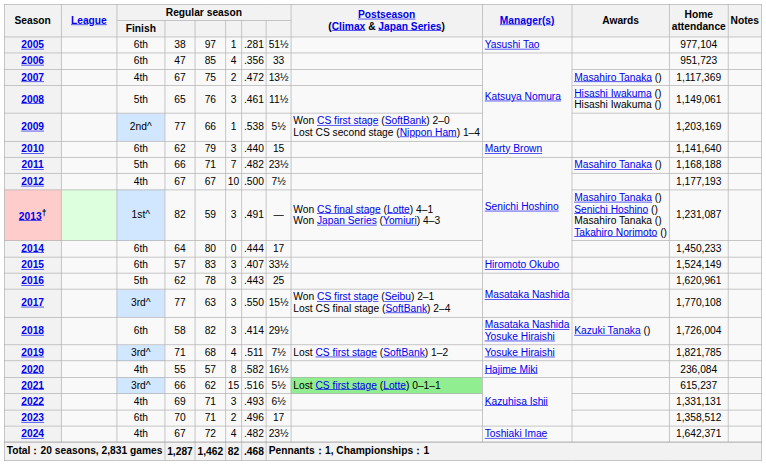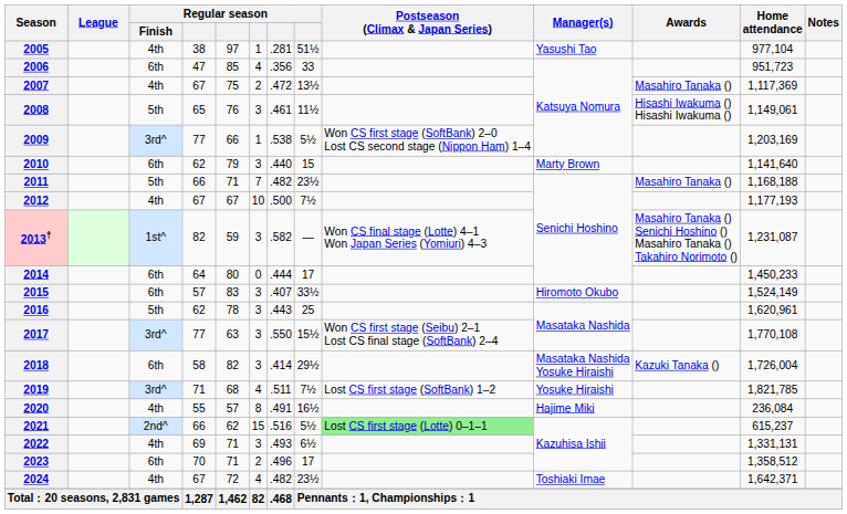 <table class="wikitable sortable plainrowheaders" style="text-align:center">
 <tr>
 <th rowspan="2">Season</th>
 <th rowspan="2"><a href='#'>League</a></th>
 <th colspan="6">Regular season</th>
 <th rowspan="2"><a href='#'>Postseason</a><br>(<a href='#'>Climax</a> & <a href='#'>Japan Series</a>)</th>
 <th rowspan="2"><a href='#'>Manager(s)</a></th>
 <th rowspan="2">Awards</th>
 <th rowspan="2">Home<br>attendance</th>
 <th rowspan="2">Notes</th>
 </tr>
 <tr>
 <th>Finish</th>
 <th></th>
 <th></th>
 <th></th>
 <th><a href='#'></a></th>
 <th><a href='#'></a></th>
 </tr>
 <tr>
 <th scope="row" style="text-align: center;"><a href='#'>2005</a></th>
 <td></td>
-<td>6th</td>
+<td>4th</td>
 <td>38</td>
 <td>97</td>
 <td>1</td>
 <td>.281</td>
 <td>51½</td>
 <td align=left></td>
 <td align=left><a href='#'>Yasushi Tao</a></td>
 <td align=left></td>
 <td>977,104</td>
 <td></td>
 </tr>
 <tr>
 <th scope="row" style="text-align: center;"><a href='#'>2006</a></th>
 <td></td>
 <td>6th</td>
 <td>47</td>
 <td>85</td>
 <td>4</td>
 <td>.356</td>
 <td>33</td>
 <td align=left></td>
 <td align=left rowspan="4"><a href='#'>Katsuya Nomura</a></td>
 <td align=left></td>
 <td>951,723</td>
 <td></td>
 </tr>
 <tr>
 <th scope="row" style="text-align: center;"><a href='#'>2007</a></th>
 <td></td>
 <td>4th</td>
 <td>67</td>
 <td>75</td>
 <td>2</td>
 <td>.472</td>
 <td>13½</td>
 <td align=left></td>
 <td align=left><a href='#'>Masahiro Tanaka</a> (<a href='#'></a>)</td>
 <td>1,117,369</td>
 <td></td>
 </tr>
 <tr>
 <th scope="row" style="text-align: center;"><a href='#'>2008</a></th>
 <td></td>
 <td>5th</td>
 <td>65</td>
 <td>76</td>
 <td>3</td>
 <td>.461</td>
 <td>11½</td>
 <td align=left></td>
 <td align=left><a href='#'>Hisashi Iwakuma</a> (<a href='#'></a>)<br>Hisashi Iwakuma (<a href='#'></a>)</td>
 <td>1,149,061</td>
 <td></td>
 </tr>
 <tr>
 <th scope="row" style="text-align: center;"><a href='#'>2009</a></th>
 <td></td>
-<td style="background-color:#D0E7FF;">2nd^</td>
+<td style="background-color:#D0E7FF;">3rd^</td>
 <td>77</td>
 <td>66</td>
 <td>1</td>
 <td>.538</td>
 <td>5½</td>
 <td align=left>Won <a href='#'>CS first stage</a> (<a href='#'>SoftBank</a>) 2–0<br>Lost CS second stage (<a href='#'>Nippon Ham</a>) 1–4</td>
 <td align=left></td>
 <td>1,203,169</td>
 <td></td>
 </tr>
 <tr>
 <th scope="row" style="text-align: center;"><a href='#'>2010</a></th>
 <td></td>
 <td>6th</td>
 <td>62</td>
 <td>79</td>
 <td>3</td>
 <td>.440</td>
 <td>15</td>
 <td align=left></td>
 <td align=left><a href='#'>Marty Brown</a></td>
 <td align=left></td>
 <td>1,141,640</td>
 <td></td>
 </tr>
 <tr>
 <th scope="row" style="text-align: center;"><a href='#'>2011</a></th>
 <td></td>
 <td>5th</td>
 <td>66</td>
 <td>71</td>
 <td>7</td>
 <td>.482</td>
 <td>23½</td>
 <td align=left></td>
 <td align=left rowspan="4"><a href='#'>Senichi Hoshino</a></td>
 <td align=left><a href='#'>Masahiro Tanaka</a> (<a href='#'></a>)</td>
 <td>1,168,188</td>
 <td></td>
 </tr>
 <tr>
 <th scope="row" style="text-align: center;"><a href='#'>2012</a></th>
 <td></td>
 <td>4th</td>
 <td>67</td>
 <td>67</td>
 <td>10</td>
 <td>.500</td>
 <td>7½</td>
 <td align=left></td>
 <td align=left></td>
 <td>1,177,193</td>
 <td></td>
 </tr>
 <tr>
 <th scope="row" style="text-align: center; background-color:#FFCCCC;"><a href='#'>2013</a><sup>†</sup></th>
 <td style="background-color:#ddffdd"></td>
 <td style="background-color:#D0E7FF;">1st^</td>
 <td>82</td>
 <td>59</td>
 <td>3</td>
-<td>.491</td>
+<td>.582</td>
 <td>—</td>
 <td align=left>Won <a href='#'>CS final stage</a> (<a href='#'>Lotte</a>) 4–1<br>Won <a href='#'>Japan Series</a> (<a href='#'>Yomiuri</a>) 4–3</td>
 <td align=left><a href='#'>Masahiro Tanaka</a> (<a href='#'></a>)<br><a href='#'>Senichi Hoshino</a> (<a href='#'></a>)<br>Masahiro Tanaka (<a href='#'></a>)<br><a href='#'>Takahiro Norimoto</a> (<a href='#'></a>)</td>
 <td>1,231,087</td>
 <td><br></td>
 </tr>
 <tr>
 <th scope="row" style="text-align: center;"><a href='#'>2014</a></th>
 <td></td>
 <td>6th</td>
 <td>64</td>
 <td>80</td>
 <td>0</td>
 <td>.444</td>
 <td>17</td>
 <td align=left></td>
 <td align=left></td>
 <td>1,450,233</td>
 <td></td>
 </tr>
 <tr>
 <th scope="row" style="text-align: center;"><a href='#'>2015</a></th>
 <td></td>
 <td>6th</td>
 <td>57</td>
 <td>83</td>
 <td>3</td>
 <td>.407</td>
 <td>33½</td>
 <td align=left></td>
 <td align=left><a href='#'>Hiromoto Okubo</a></td>
 <td align=left></td>
 <td>1,524,149</td>
 <td></td>
 </tr>
 <tr>
 <th scope="row" style="text-align: center;"><a href='#'>2016</a></th>
 <td></td>
 <td>5th</td>
 <td>62</td>
 <td>78</td>
 <td>3</td>
 <td>.443</td>
 <td>25</td>
 <td align=left></td>
 <td align=left rowspan="2"><a href='#'>Masataka Nashida</a></td>
 <td align=left></td>
 <td>1,620,961</td>
 <td></td>
 </tr>
 <tr>
 <th scope="row" style="text-align: center;"><a href='#'>2017</a></th>
 <td></td>
 <td style="background-color:#D0E7FF;">3rd^</td>
 <td>77</td>
 <td>63</td>
 <td>3</td>
 <td>.550</td>
 <td>15½</td>
 <td align=left>Won <a href='#'>CS first stage</a> (<a href='#'>Seibu</a>) 2–1<br>Lost CS final stage (<a href='#'>SoftBank</a>) 2–4</td>
 <td align=left></td>
 <td>1,770,108</td>
 <td></td>
 </tr>
 <tr>
 <th scope="row" style="text-align: center;"><a href='#'>2018</a></th>
 <td></td>
 <td>6th</td>
 <td>58</td>
 <td>82</td>
 <td>3</td>
 <td>.414</td>
 <td>29½</td>
 <td align=left></td>
 <td align=left><a href='#'>Masataka Nashida</a><br><a href='#'>Yosuke Hiraishi</a></td>
 <td align=left><a href='#'>Kazuki Tanaka</a> (<a href='#'></a>)</td>
 <td>1,726,004</td>
 <td></td>
 </tr>
 <tr>
 <th scope="row" style="text-align: center;"><a href='#'>2019</a></th>
 <td></td>
 <td style="background-color:#D0E7FF;">3rd^</td>
 <td>71</td>
 <td>68</td>
 <td>4</td>
 <td>.511</td>
 <td>7½</td>
 <td align=left>Lost <a href='#'>CS first stage</a> (<a href='#'>SoftBank</a>) 1–2</td>
 <td align=left><a href='#'>Yosuke Hiraishi</a></td>
 <td align=left></td>
 <td>1,821,785</td>
 <td></td>
 </tr>
 <tr>
 <th scope="row" style="text-align: center;"><a href='#'>2020</a></th>
 <td></td>
 <td>4th</td>
 <td>55</td>
 <td>57</td>
 <td>8</td>
-<td>.582</td>
+<td>.491</td>
 <td>16½</td>
 <td align=left></td>
 <td align=left><a href='#'>Hajime Miki</a></td>
 <td align=left></td>
 <td>236,084</td>
 <td></td>
 </tr>
 <tr>
 <th scope="row" style="text-align: center;"><a href='#'>2021</a></th>
 <td></td>
-<td style="background-color:#D0E7FF;">3rd^</td>
+<td style="background-color:#D0E7FF;">2nd^</td>
 <td>66</td>
 <td>62</td>
 <td>15</td>
 <td>.516</td>
 <td>5½</td>
 <td align=left style="background: lightgreen;">Lost <a href='#'>CS first stage</a> (<a href='#'>Lotte</a>) 0–1–1</td>
 <td align=left rowspan="3"><a href='#'>Kazuhisa Ishii</a></td>
 <td></td>
 <td>615,237</td>
 <td></td>
 </tr>
 <tr>
 <th scope="row" style="text-align: center;"><a href='#'>2022</a></th>
 <td></td>
 <td>4th</td>
 <td>69</td>
 <td>71</td>
 <td>3</td>
 <td>.493</td>
 <td>6½</td>
 <td></td>
 <td></td>
 <td>1,331,131</td>
 <td></td>
 </tr>
 <tr>
 <th scope="row" style="text-align: center;"><a href='#'>2023</a></th>
 <td></td>
 <td>6th</td>
 <td>70</td>
 <td>71</td>
 <td>2</td>
 <td>.496</td>
 <td>17</td>
 <td></td>
 <td></td>
 <td>1,358,512</td>
 <td></td>
 </tr>
 <tr>
 <th scope="row" style="text-align: center;"><a href='#'>2024</a></th>
 <td></td>
 <td>4th</td>
 <td>67</td>
 <td>72</td>
 <td>4</td>
 <td>.482</td>
 <td>23½</td>
 <td></td>
 <td align=left><a href='#'>Toshiaki Imae</a></td>
 <td></td>
 <td>1,642,371</td>
 <td></td>
 </tr>
 <tr>
 </tr>
 <tr style="text-align:center;">
 <th colspan="3">Total：20 seasons, 2,831 games</th>
 <th>1,287</th>
 <th>1,462</th>
 <th>82</th>
 <th>.468</th>
 <th colspan="8" style="text-align:left;">Pennants：1, Championships：1</th>
 </tr>
 </table>
